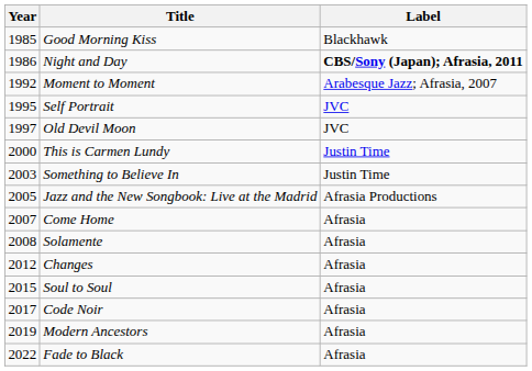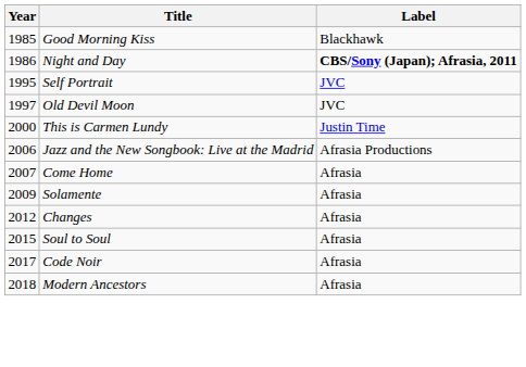 <table class="wikitable">
 <tr>
 <th>Year</th>
 <th>Title</th>
 <th>Label</th>
 </tr>
 <tr>
 <td>1985</td>
 <td><em>Good Morning Kiss</em></td>
 <td>Blackhawk</td>
 </tr>
 <tr>
 <td>1986</td>
 <td><em>Night and Day</em></td>
 <td><strong>CBS/<a href='#'>Sony</a> (Japan); Afrasia, 2011</strong></td>
 </tr>
 <tr>
-<td>1992</td>
-<td><em>Moment to Moment</em></td>
-<td><a href='#'>Arabesque Jazz</a>; Afrasia, 2007</td>
-</tr>
-<tr>
 <td>1995</td>
 <td><em>Self Portrait</em></td>
 <td><a href='#'>JVC</a></td>
 </tr>
 <tr>
 <td>1997</td>
 <td><em>Old Devil Moon</em></td>
 <td>JVC</td>
 </tr>
 <tr>
 <td>2000</td>
 <td><em>This is Carmen Lundy</em></td>
 <td><a href='#'>Justin Time</a></td>
 </tr>
 <tr>
-<td>2003</td>
-<td><em>Something to Believe In</em></td>
-<td>Justin Time</td>
-</tr>
-<tr>
-<td>2005</td>
+<td>2006</td>
 <td><em>Jazz and the New Songbook: Live at the Madrid</em></td>
 <td>Afrasia Productions</td>
 </tr>
 <tr>
 <td>2007</td>
 <td><em>Come Home</em></td>
 <td>Afrasia</td>
 </tr>
 <tr>
-<td>2008</td>
+<td>2009</td>
 <td><em>Solamente</em></td>
 <td>Afrasia</td>
 </tr>
 <tr>
 <td>2012</td>
 <td><em>Changes</em></td>
 <td>Afrasia</td>
 </tr>
 <tr>
 <td>2015</td>
 <td><em>Soul to Soul</em></td>
 <td>Afrasia</td>
 </tr>
 <tr>
 <td>2017</td>
 <td><em>Code Noir</em></td>
 <td>Afrasia</td>
 </tr>
 <tr>
-<td>2019</td>
+<td>2018</td>
 <td><em>Modern Ancestors</em></td>
 <td>Afrasia</td>
 </tr>
-<tr>
-<td>2022</td>
-<td><em>Fade to Black</em></td>
-<td>Afrasia</td>
-</tr>
 </table>
